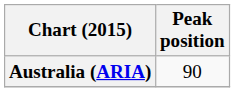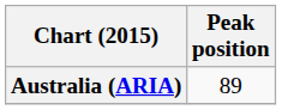 <table class="wikitable plainrowheaders sortable" style="text-align:center;">
 <tr>
 <th scope="col">Chart (2015)</th>
 <th scope="col">Peak<br>position</th>
 </tr>
 <tr>
 <th scope="row">Australia (<a href='#'>ARIA</a>)</th>
-<td>90</td>
+<td>89</td>
 </tr>
 <tr>
 </tr>
 </table>
